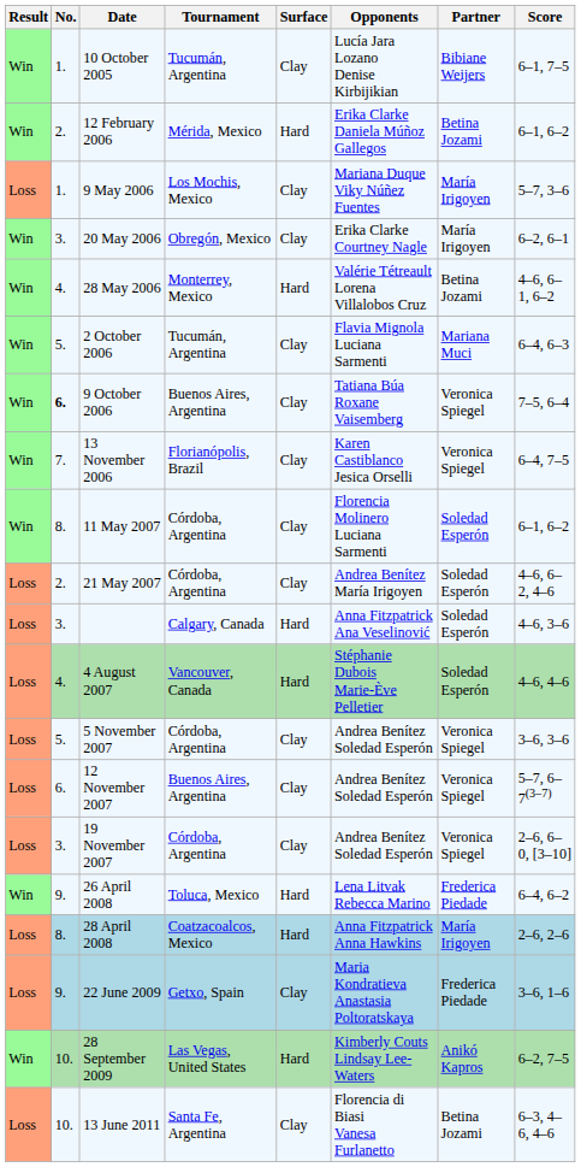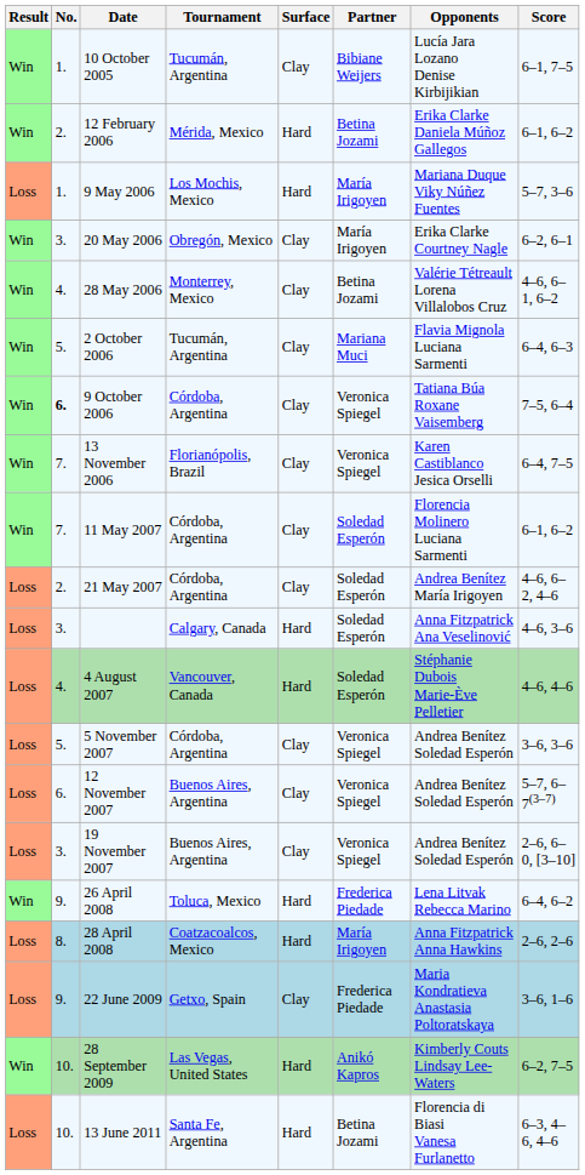 <table class="sortable wikitable" style=font-size:97%>
 <tr>
 <th>Result</th>
 <th>No.</th>
 <th>Date</th>
 <th>Tournament</th>
 <th>Surface</th>
+<th>Partner</th>
 <th>Opponents</th>
-<th>Partner</th>
 <th>Score</th>
 </tr>
 <tr style="background:#f0f8ff;">
 <td style="background:#98fb98;">Win</td>
 <td>1.</td>
 <td>10 October 2005</td>
 <td><a href='#'>Tucumán</a>, Argentina</td>
 <td>Clay</td>
+<td> <a href='#'>Bibiane Weijers</a></td>
 <td> Lucía Jara Lozano <br>  Denise Kirbijikian</td>
-<td> <a href='#'>Bibiane Weijers</a></td>
 <td>6–1, 7–5</td>
 </tr>
 <tr style="background:#f0f8ff;">
 <td style="background:#98fb98;">Win</td>
 <td>2.</td>
 <td>12 February 2006</td>
 <td><a href='#'>Mérida</a>, Mexico</td>
 <td>Hard</td>
+<td> <a href='#'>Betina Jozami</a></td>
 <td> <a href='#'>Erika Clarke</a> <br>  <a href='#'>Daniela Múñoz Gallegos</a></td>
-<td> <a href='#'>Betina Jozami</a></td>
 <td>6–1, 6–2</td>
 </tr>
 <tr style="background:#f0f8ff;">
 <td style="background:#ffa07a;">Loss</td>
 <td>1.</td>
 <td>9 May 2006</td>
 <td><a href='#'>Los Mochis</a>, Mexico</td>
-<td>Clay</td>
+<td>Hard</td>
+<td> <a href='#'>María Irigoyen</a></td>
 <td> <a href='#'>Mariana Duque</a> <br>  <a href='#'>Viky Núñez Fuentes</a></td>
-<td> <a href='#'>María Irigoyen</a></td>
 <td>5–7, 3–6</td>
 </tr>
 <tr style="background:#f0f8ff;">
 <td style="background:#98fb98;">Win</td>
 <td>3.</td>
 <td>20 May 2006</td>
 <td><a href='#'>Obregón</a>, Mexico</td>
 <td>Clay</td>
+<td> María Irigoyen</td>
 <td> Erika Clarke <br>  <a href='#'>Courtney Nagle</a></td>
-<td> María Irigoyen</td>
 <td>6–2, 6–1</td>
 </tr>
 <tr style="background:#f0f8ff;">
 <td style="background:#98fb98;">Win</td>
 <td>4.</td>
 <td>28 May 2006</td>
 <td><a href='#'>Monterrey</a>, Mexico</td>
-<td>Hard</td>
+<td>Clay</td>
+<td> Betina Jozami</td>
 <td> <a href='#'>Valérie Tétreault</a> <br>  Lorena Villalobos Cruz</td>
-<td> Betina Jozami</td>
 <td>4–6, 6–1, 6–2</td>
 </tr>
 <tr style="background:#f0f8ff;">
 <td style="background:#98fb98;">Win</td>
 <td>5.</td>
 <td>2 October 2006</td>
 <td>Tucumán, Argentina</td>
 <td>Clay</td>
+<td> <a href='#'>Mariana Muci</a></td>
 <td> <a href='#'>Flavia Mignola</a> <br>  Luciana Sarmenti</td>
-<td> <a href='#'>Mariana Muci</a></td>
 <td>6–4, 6–3</td>
 </tr>
 <tr style="background:#f0f8ff;">
 <td style="background:#98fb98;">Win</td>
 <td><strong>6.</strong></td>
 <td>9 October 2006</td>
-<td>Buenos Aires, Argentina</td>
+<td><a href='#'>Córdoba</a>, Argentina</td>
 <td>Clay</td>
+<td> Veronica Spiegel</td>
 <td> <a href='#'>Tatiana Búa</a> <br>  <a href='#'>Roxane Vaisemberg</a></td>
-<td> Veronica Spiegel</td>
 <td>7–5, 6–4</td>
 </tr>
 <tr style="background:#f0f8ff;">
 <td style="background:#98fb98;">Win</td>
 <td>7.</td>
 <td>13 November 2006</td>
 <td><a href='#'>Florianópolis</a>, Brazil</td>
 <td>Clay</td>
+<td> Veronica Spiegel</td>
 <td> <a href='#'>Karen Castiblanco</a> <br>  Jesica Orselli</td>
-<td> Veronica Spiegel</td>
 <td>6–4, 7–5</td>
 </tr>
 <tr style="background:#f0f8ff;">
 <td style="background:#98fb98;">Win</td>
-<td>8.</td>
+<td>7.</td>
 <td>11 May 2007</td>
 <td>Córdoba, Argentina</td>
 <td>Clay</td>
+<td> <a href='#'>Soledad Esperón</a></td>
 <td> <a href='#'>Florencia Molinero</a> <br>  Luciana Sarmenti</td>
-<td> <a href='#'>Soledad Esperón</a></td>
 <td>6–1, 6–2</td>
 </tr>
 <tr style="background:#f0f8ff;">
 <td style="background:#ffa07a;">Loss</td>
 <td>2.</td>
 <td>21 May 2007</td>
 <td>Córdoba, Argentina</td>
 <td>Clay</td>
+<td> Soledad Esperón</td>
 <td> <a href='#'>Andrea Benítez</a> <br>  María Irigoyen</td>
-<td> Soledad Esperón</td>
 <td>4–6, 6–2, 4–6</td>
 </tr>
 <tr style="background:#f0f8ff;">
 <td style="background:#ffa07a;">Loss</td>
 <td>3.</td>
 <td></td>
 <td><a href='#'>Calgary</a>, Canada</td>
 <td>Hard</td>
+<td> Soledad Esperón</td>
 <td> <a href='#'>Anna Fitzpatrick</a> <br>  <a href='#'>Ana Veselinović</a></td>
-<td> Soledad Esperón</td>
 <td>4–6, 3–6</td>
 </tr>
 <tr style="background:#addfad;">
 <td style="background:#ffa07a;">Loss</td>
 <td>4.</td>
 <td>4 August 2007</td>
 <td><a href='#'>Vancouver</a>, Canada</td>
 <td>Hard</td>
+<td> Soledad Esperón</td>
 <td> <a href='#'>Stéphanie Dubois</a> <br>  <a href='#'>Marie-Ève Pelletier</a></td>
-<td> Soledad Esperón</td>
 <td>4–6, 4–6</td>
 </tr>
 <tr style="background:#f0f8ff;">
 <td style="background:#ffa07a;">Loss</td>
 <td>5.</td>
 <td>5 November 2007</td>
 <td>Córdoba, Argentina</td>
 <td>Clay</td>
+<td> Veronica Spiegel</td>
 <td> Andrea Benítez <br>  Soledad Esperón</td>
-<td> Veronica Spiegel</td>
 <td>3–6, 3–6</td>
 </tr>
 <tr style="background:#f0f8ff;">
 <td style="background:#ffa07a;">Loss</td>
 <td>6.</td>
 <td>12 November 2007</td>
 <td><a href='#'>Buenos Aires</a>, Argentina</td>
 <td>Clay</td>
+<td> Veronica Spiegel</td>
 <td> Andrea Benítez <br>  Soledad Esperón</td>
-<td> Veronica Spiegel</td>
 <td>5–7, 6–7<sup>(3–7)</sup></td>
 </tr>
 <tr style="background:#f0f8ff;">
 <td style="background:#ffa07a;">Loss</td>
 <td>3.</td>
 <td>19 November 2007</td>
-<td><a href='#'>Córdoba</a>, Argentina</td>
+<td>Buenos Aires, Argentina</td>
 <td>Clay</td>
+<td> Veronica Spiegel</td>
 <td> Andrea Benítez <br>  Soledad Esperón</td>
-<td> Veronica Spiegel</td>
 <td>2–6, 6–0, [3–10]</td>
 </tr>
 <tr style="background:#f0f8ff;">
 <td style="background:#98fb98;">Win</td>
 <td>9.</td>
 <td>26 April 2008</td>
 <td><a href='#'>Toluca</a>, Mexico</td>
 <td>Hard</td>
+<td> <a href='#'>Frederica Piedade</a></td>
 <td> <a href='#'>Lena Litvak</a> <br>  <a href='#'>Rebecca Marino</a></td>
-<td> <a href='#'>Frederica Piedade</a></td>
 <td>6–4, 6–2</td>
 </tr>
 <tr style="background:lightblue;">
 <td style="background:#ffa07a;">Loss</td>
 <td>8.</td>
 <td>28 April 2008</td>
 <td><a href='#'>Coatzacoalcos</a>, Mexico</td>
 <td>Hard</td>
+<td> <a href='#'>María Irigoyen</a></td>
 <td> <a href='#'>Anna Fitzpatrick</a> <br>  <a href='#'>Anna Hawkins</a></td>
-<td> <a href='#'>María Irigoyen</a></td>
 <td>2–6, 2–6</td>
 </tr>
 <tr style="background:lightblue;">
 <td style="background:#ffa07a;">Loss</td>
 <td>9.</td>
 <td>22 June 2009</td>
 <td><a href='#'>Getxo</a>, Spain</td>
 <td>Clay</td>
+<td> Frederica Piedade</td>
 <td> <a href='#'>Maria Kondratieva</a> <br>  <a href='#'>Anastasia Poltoratskaya</a></td>
-<td> Frederica Piedade</td>
 <td>3–6, 1–6</td>
 </tr>
 <tr style="background:#addfad;">
 <td style="background:#98fb98;">Win</td>
 <td>10.</td>
 <td>28 September 2009</td>
 <td><a href='#'>Las Vegas</a>, United States</td>
 <td>Hard</td>
+<td> <a href='#'>Anikó Kapros</a></td>
 <td> <a href='#'>Kimberly Couts</a> <br>  <a href='#'>Lindsay Lee-Waters</a></td>
-<td> <a href='#'>Anikó Kapros</a></td>
 <td>6–2, 7–5</td>
 </tr>
 <tr style="background:#f0f8ff;">
 <td style="background:#ffa07a;">Loss</td>
 <td>10.</td>
 <td>13 June 2011</td>
 <td><a href='#'>Santa Fe</a>, Argentina</td>
-<td>Clay</td>
+<td>Hard</td>
+<td> Betina Jozami</td>
 <td> Florencia di Biasi <br>  <a href='#'>Vanesa Furlanetto</a></td>
-<td> Betina Jozami</td>
 <td>6–3, 4–6, 4–6</td>
 </tr>
 </table>
